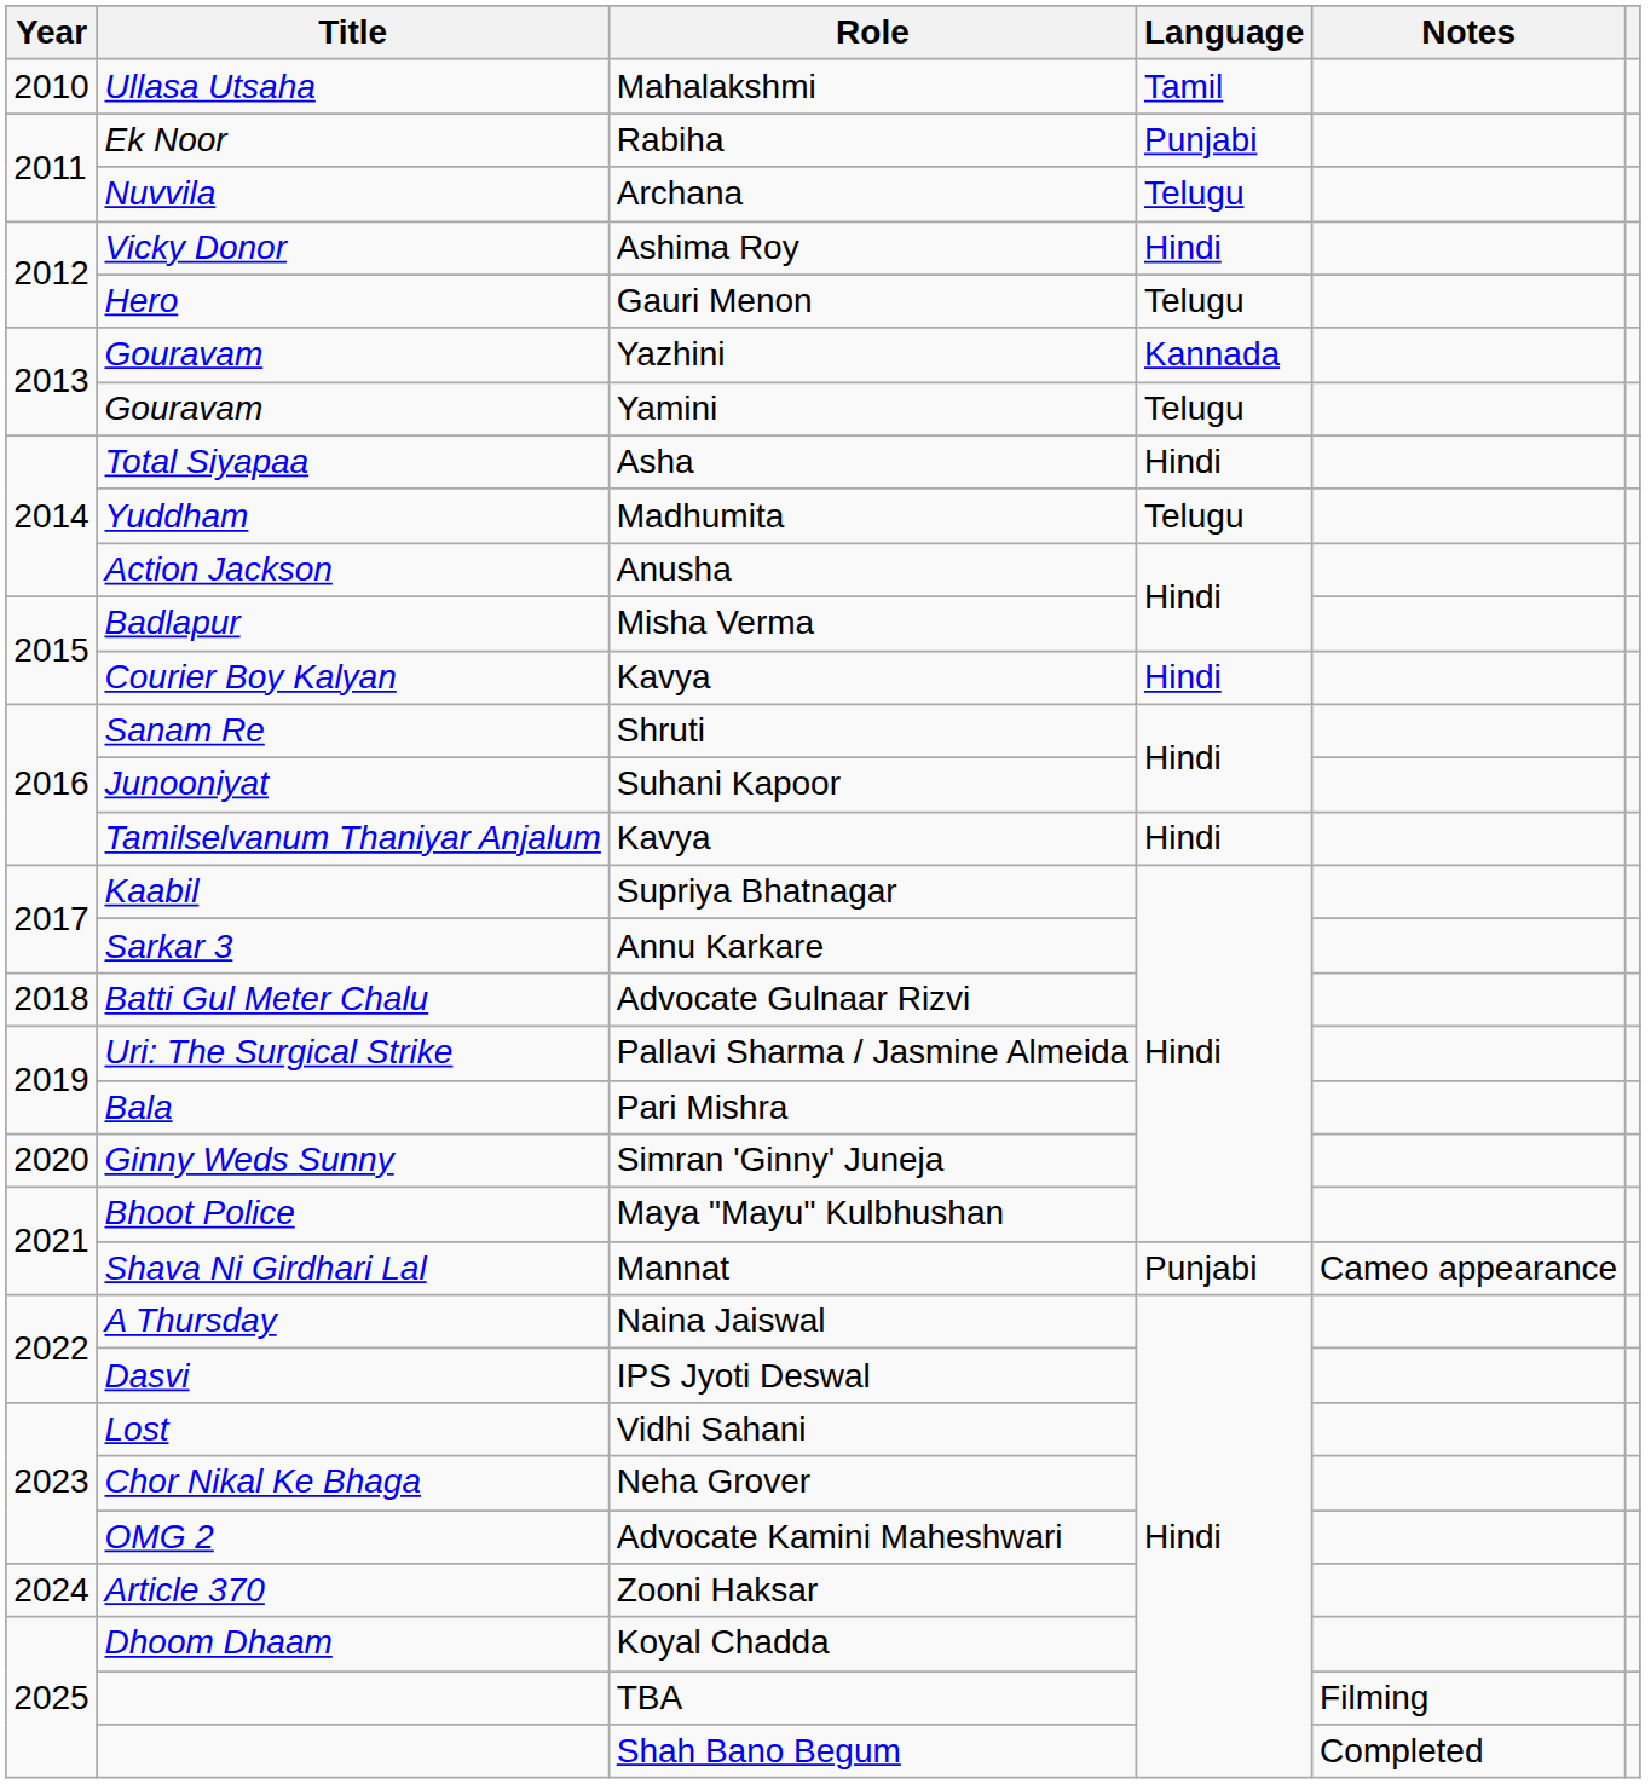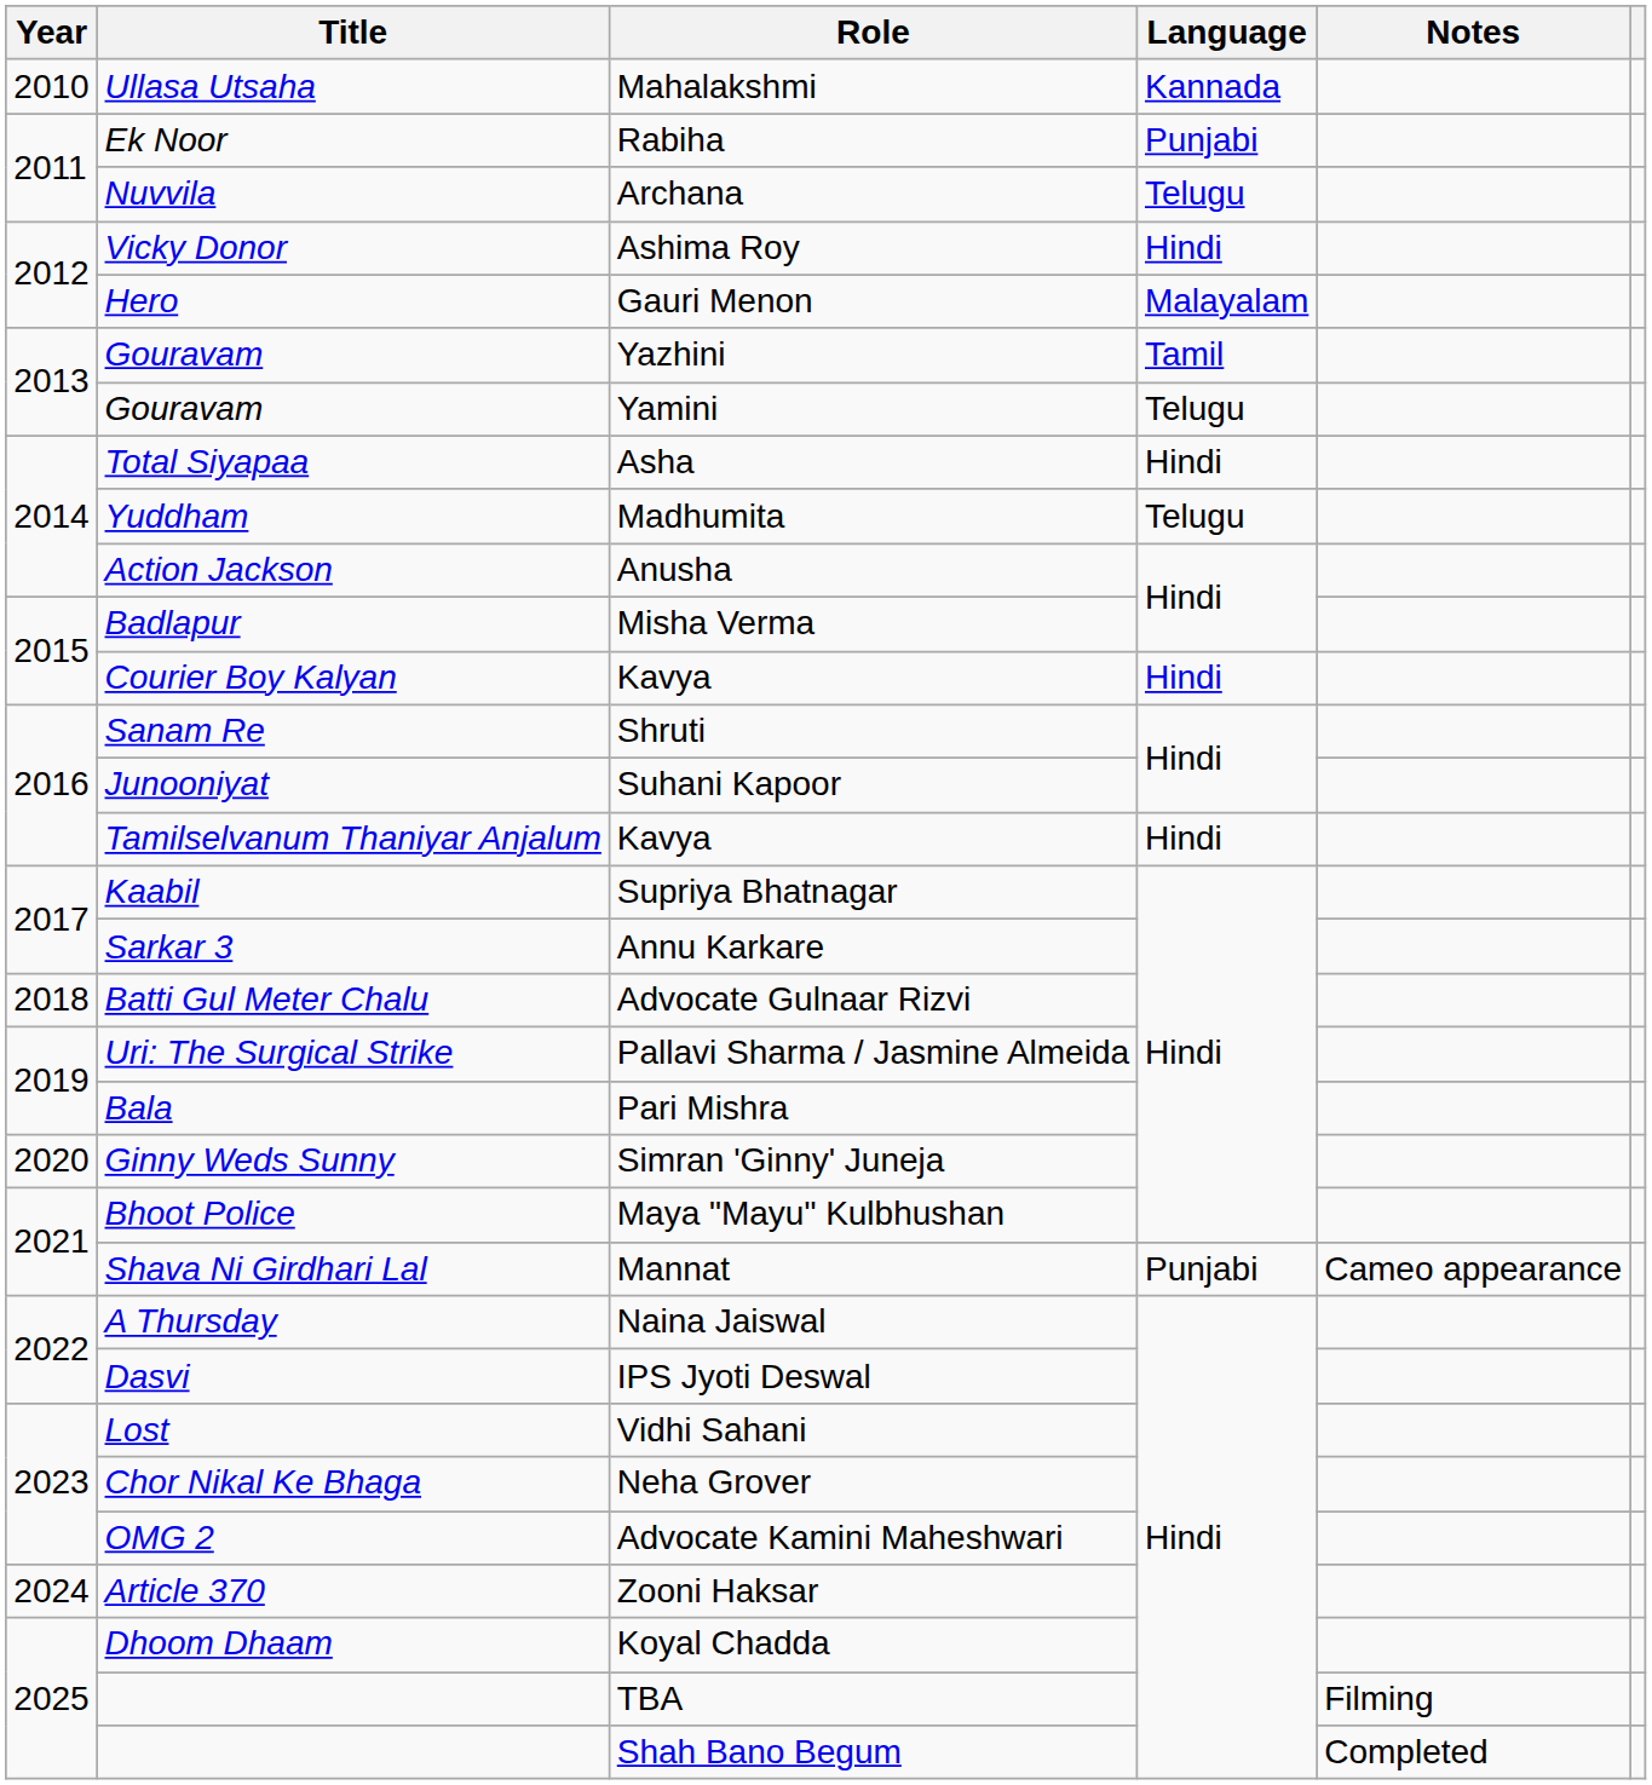 <table class="wikitable sortable" text-align: center;">
 <tr>
 <th>Year</th>
 <th>Title</th>
 <th>Role</th>
 <th>Language</th>
 <th class="unsortable">Notes</th>
 <th class="unsortable"></th>
 </tr>
 <tr>
 <td>2010</td>
 <td><em><a href='#'>Ullasa Utsaha</a></em></td>
 <td>Mahalakshmi</td>
-<td><a href='#'>Tamil</a></td>
+<td><a href='#'>Kannada</a></td>
 <td></td>
 <td></td>
 </tr>
 <tr>
 <td rowspan="2">2011</td>
 <td><em>Ek Noor</em></td>
 <td>Rabiha</td>
 <td><a href='#'>Punjabi</a></td>
 <td></td>
 <td></td>
 </tr>
 <tr>
 <td><em><a href='#'>Nuvvila</a></em></td>
 <td>Archana</td>
 <td><a href='#'>Telugu</a></td>
 <td></td>
 <td></td>
 </tr>
 <tr>
 <td rowspan="2">2012</td>
 <td><em><a href='#'>Vicky Donor</a></em></td>
 <td>Ashima Roy</td>
 <td><a href='#'>Hindi</a></td>
 <td></td>
 <td></td>
 </tr>
 <tr>
 <td><em><a href='#'>Hero</a></em></td>
 <td>Gauri Menon</td>
-<td>Telugu</td>
+<td><a href='#'>Malayalam</a></td>
 <td></td>
 <td></td>
 </tr>
 <tr>
 <td rowspan="2">2013</td>
 <td><em><a href='#'>Gouravam</a></em></td>
 <td>Yazhini</td>
-<td><a href='#'>Kannada</a></td>
+<td><a href='#'>Tamil</a></td>
 <td></td>
 <td></td>
 </tr>
 <tr>
 <td><em>Gouravam</em></td>
 <td>Yamini</td>
 <td>Telugu</td>
 <td></td>
 <td></td>
 </tr>
 <tr>
 <td rowspan="3">2014</td>
 <td><em><a href='#'>Total Siyapaa</a></em></td>
 <td>Asha</td>
 <td>Hindi</td>
 <td></td>
 <td></td>
 </tr>
 <tr>
 <td><em><a href='#'>Yuddham</a></em></td>
 <td>Madhumita</td>
 <td>Telugu</td>
 <td></td>
 <td></td>
 </tr>
 <tr>
 <td><em><a href='#'>Action Jackson</a></em></td>
 <td>Anusha</td>
 <td rowspan="2">Hindi</td>
 <td></td>
 <td></td>
 </tr>
 <tr>
 <td rowspan="2">2015</td>
 <td><em><a href='#'>Badlapur</a></em></td>
 <td>Misha Verma</td>
 <td></td>
 <td></td>
 </tr>
 <tr>
 <td><em><a href='#'>Courier Boy Kalyan</a></em></td>
 <td>Kavya</td>
 <td><a href='#'>Hindi</a></td>
 <td></td>
 <td></td>
 </tr>
 <tr>
 <td rowspan="3">2016</td>
 <td><em><a href='#'>Sanam Re</a></em></td>
 <td>Shruti</td>
 <td rowspan="2">Hindi</td>
 <td></td>
 <td></td>
 </tr>
 <tr>
 <td><em><a href='#'>Junooniyat</a></em></td>
 <td>Suhani Kapoor</td>
 <td></td>
 <td></td>
 </tr>
 <tr>
 <td><em><a href='#'>Tamilselvanum Thaniyar Anjalum</a></em></td>
 <td>Kavya</td>
 <td>Hindi</td>
 <td></td>
 <td></td>
 </tr>
 <tr>
 <td rowspan="2">2017</td>
 <td><em><a href='#'>Kaabil</a></em></td>
 <td>Supriya Bhatnagar</td>
 <td rowspan="7">Hindi</td>
 <td></td>
 <td></td>
 </tr>
 <tr>
 <td><em><a href='#'>Sarkar 3</a></em></td>
 <td>Annu Karkare</td>
 <td></td>
 <td></td>
 </tr>
 <tr>
 <td>2018</td>
 <td><em><a href='#'>Batti Gul Meter Chalu</a></em></td>
 <td>Advocate Gulnaar Rizvi</td>
 <td></td>
 <td></td>
 </tr>
 <tr>
 <td rowspan="2">2019</td>
 <td><em><a href='#'>Uri: The Surgical Strike</a></em></td>
 <td>Pallavi Sharma / Jasmine Almeida</td>
 <td></td>
 <td></td>
 </tr>
 <tr>
 <td><em><a href='#'>Bala</a></em></td>
 <td>Pari Mishra</td>
 <td></td>
 <td></td>
 </tr>
 <tr>
 <td>2020</td>
 <td><em><a href='#'>Ginny Weds Sunny</a></em></td>
 <td>Simran 'Ginny' Juneja</td>
 <td></td>
 <td></td>
 </tr>
 <tr>
 <td rowspan="2">2021</td>
 <td><em><a href='#'>Bhoot Police</a></em></td>
 <td>Maya "Mayu" Kulbhushan</td>
 <td></td>
 <td></td>
 </tr>
 <tr>
 <td><em><a href='#'>Shava Ni Girdhari Lal</a></em></td>
 <td>Mannat</td>
 <td>Punjabi</td>
 <td>Cameo appearance</td>
 <td></td>
 </tr>
 <tr>
 <td rowspan="2">2022</td>
 <td><em><a href='#'>A Thursday</a></em></td>
 <td>Naina Jaiswal</td>
 <td rowspan="9">Hindi</td>
 <td></td>
 <td></td>
 </tr>
 <tr>
 <td><em><a href='#'>Dasvi</a></em></td>
 <td>IPS Jyoti Deswal</td>
 <td></td>
 <td></td>
 </tr>
 <tr>
 <td rowspan="3">2023</td>
 <td><em><a href='#'>Lost</a></em></td>
 <td>Vidhi Sahani</td>
 <td></td>
 <td></td>
 </tr>
 <tr>
 <td><em><a href='#'>Chor Nikal Ke Bhaga</a></em></td>
 <td>Neha Grover</td>
 <td></td>
 <td></td>
 </tr>
 <tr>
 <td><em><a href='#'>OMG 2</a></em></td>
 <td>Advocate Kamini Maheshwari</td>
 <td></td>
 <td></td>
 </tr>
 <tr>
 <td>2024</td>
 <td><em><a href='#'>Article 370</a></em></td>
 <td>Zooni Haksar</td>
 <td></td>
 <td></td>
 </tr>
 <tr>
 <td rowspan="3">2025</td>
 <td><em><a href='#'>Dhoom Dhaam</a></em></td>
 <td>Koyal Chadda</td>
 <td></td>
 <td></td>
 </tr>
 <tr>
 <td></td>
 <td>TBA</td>
 <td>Filming</td>
 <td></td>
 </tr>
 <tr>
 <td></td>
 <td><a href='#'>Shah Bano Begum</a></td>
 <td>Completed</td>
 <td></td>
 </tr>
 </table>
